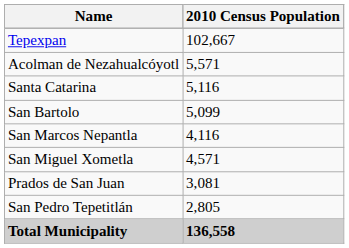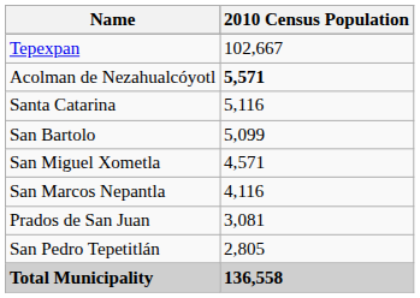 <table class="wikitable">
 <tr style="background:#000000; color:black;">
 <th><strong>Name</strong></th>
 <th><strong>2010 Census Population</strong></th>
 </tr>
 <tr>
 <td><a href='#'>Tepexpan</a></td>
 <td>102,667</td>
 </tr>
 <tr>
 <td>Acolman de Nezahualcóyotl</td>
-<td>5,571</td>
+<td><strong>5,571</strong></td>
 </tr>
 <tr>
 <td>Santa Catarina</td>
 <td>5,116</td>
 </tr>
 <tr>
 <td>San Bartolo</td>
 <td>5,099</td>
 </tr>
 <tr>
+<td>San Miguel Xometla</td>
+<td>4,571</td>
+</tr>
+<tr>
 <td>San Marcos Nepantla</td>
 <td>4,116</td>
-</tr>
-<tr>
-<td>San Miguel Xometla</td>
-<td>4,571</td>
 </tr>
 <tr>
 <td>Prados de San Juan</td>
 <td>3,081</td>
 </tr>
 <tr>
 <td>San Pedro Tepetitlán</td>
 <td>2,805</td>
 </tr>
 <tr style="background:#CFCFCF;">
 <td><strong>Total Municipality</strong></td>
 <td><strong>136,558</strong></td>
 </tr>
 </table>
